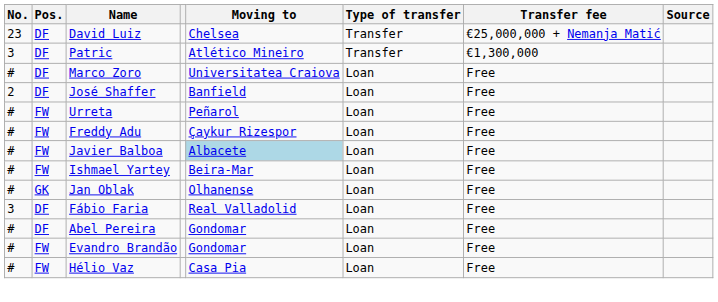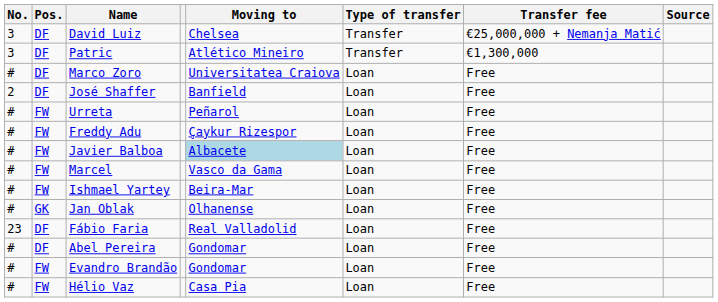 <table class="wikitable sortable">
 <tr>
 <th>No.</th>
 <th>Pos.</th>
 <th>Name</th>
 <th></th>
 <th>Moving to</th>
 <th>Type of transfer</th>
 <th>Transfer fee</th>
 <th>Source</th>
 </tr>
 <tr>
-<td>23</td>
+<td>3</td>
 <td><a href='#'>DF</a></td>
 <td> <a href='#'>David Luiz</a></td>
 <td></td>
 <td> <a href='#'>Chelsea</a></td>
 <td>Transfer</td>
 <td>€25,000,000 + <a href='#'>Nemanja Matić</a></td>
 <td></td>
 </tr>
 <tr>
 <td>3</td>
 <td><a href='#'>DF</a></td>
 <td> <a href='#'>Patric</a></td>
 <td></td>
 <td> <a href='#'>Atlético Mineiro</a></td>
 <td>Transfer</td>
 <td>€1,300,000</td>
 <td></td>
 </tr>
 <tr>
 <td>#</td>
 <td><a href='#'>DF</a></td>
 <td> <a href='#'>Marco Zoro</a></td>
 <td></td>
 <td> <a href='#'>Universitatea Craiova</a></td>
 <td>Loan</td>
 <td>Free</td>
 <td></td>
 </tr>
 <tr>
 <td>2</td>
 <td><a href='#'>DF</a></td>
 <td> <a href='#'>José Shaffer</a></td>
 <td></td>
 <td> <a href='#'>Banfield</a></td>
 <td>Loan</td>
 <td>Free</td>
 <td></td>
 </tr>
 <tr>
 <td>#</td>
 <td><a href='#'>FW</a></td>
 <td> <a href='#'>Urreta</a></td>
 <td></td>
 <td> <a href='#'>Peñarol</a></td>
 <td>Loan</td>
 <td>Free</td>
 <td></td>
 </tr>
 <tr>
 <td>#</td>
 <td><a href='#'>FW</a></td>
 <td> <a href='#'>Freddy Adu</a></td>
 <td></td>
 <td> <a href='#'>Çaykur Rizespor</a></td>
 <td>Loan</td>
 <td>Free</td>
 <td></td>
 </tr>
 <tr>
 <td>#</td>
 <td><a href='#'>FW</a></td>
 <td> <a href='#'>Javier Balboa</a></td>
 <td></td>
 <td style="background: lightblue;"> <a href='#'>Albacete</a></td>
 <td>Loan</td>
 <td>Free</td>
 <td></td>
 </tr>
 <tr>
 <td>#</td>
 <td><a href='#'>FW</a></td>
+<td> <a href='#'>Marcel</a></td>
+<td></td>
+<td> <a href='#'>Vasco da Gama</a></td>
+<td>Loan</td>
+<td>Free</td>
+<td></td>
+</tr>
+<tr>
+<td>#</td>
+<td><a href='#'>FW</a></td>
 <td> <a href='#'>Ishmael Yartey</a></td>
 <td></td>
 <td> <a href='#'>Beira-Mar</a></td>
 <td>Loan</td>
 <td>Free</td>
 <td></td>
 </tr>
 <tr>
 <td>#</td>
 <td><a href='#'>GK</a></td>
 <td> <a href='#'>Jan Oblak</a></td>
 <td></td>
 <td> <a href='#'>Olhanense</a></td>
 <td>Loan</td>
 <td>Free</td>
 <td></td>
 </tr>
 <tr>
-<td>3</td>
+<td>23</td>
 <td><a href='#'>DF</a></td>
 <td> <a href='#'>Fábio Faria</a></td>
 <td></td>
 <td> <a href='#'>Real Valladolid</a></td>
 <td>Loan</td>
 <td>Free</td>
 <td></td>
 </tr>
 <tr>
 <td>#</td>
 <td><a href='#'>DF</a></td>
 <td> <a href='#'>Abel Pereira</a></td>
 <td></td>
 <td> <a href='#'>Gondomar</a></td>
 <td>Loan</td>
 <td>Free</td>
 <td></td>
 </tr>
 <tr>
 <td>#</td>
 <td><a href='#'>FW</a></td>
 <td> <a href='#'>Evandro Brandão</a></td>
 <td></td>
 <td> <a href='#'>Gondomar</a></td>
 <td>Loan</td>
 <td>Free</td>
 <td></td>
 </tr>
 <tr>
 <td>#</td>
 <td><a href='#'>FW</a></td>
 <td> <a href='#'>Hélio Vaz</a></td>
 <td></td>
 <td> <a href='#'>Casa Pia</a></td>
 <td>Loan</td>
 <td>Free</td>
 <td></td>
 </tr>
 </table>
